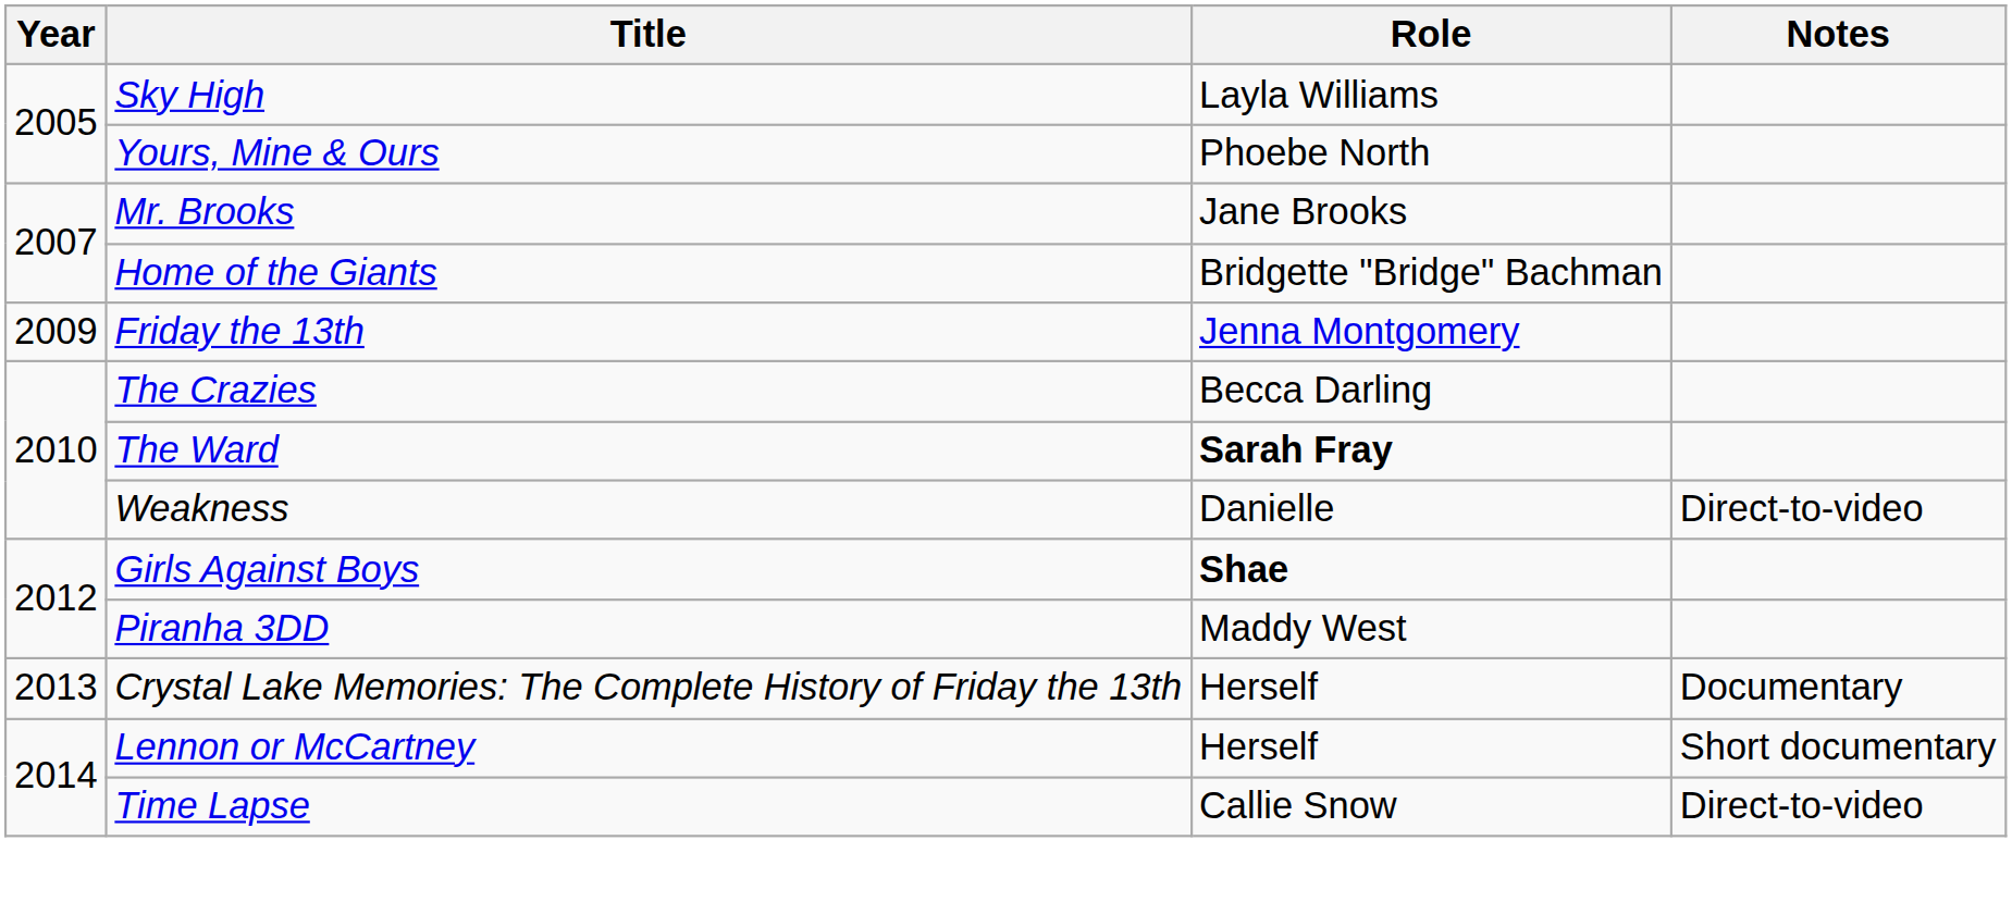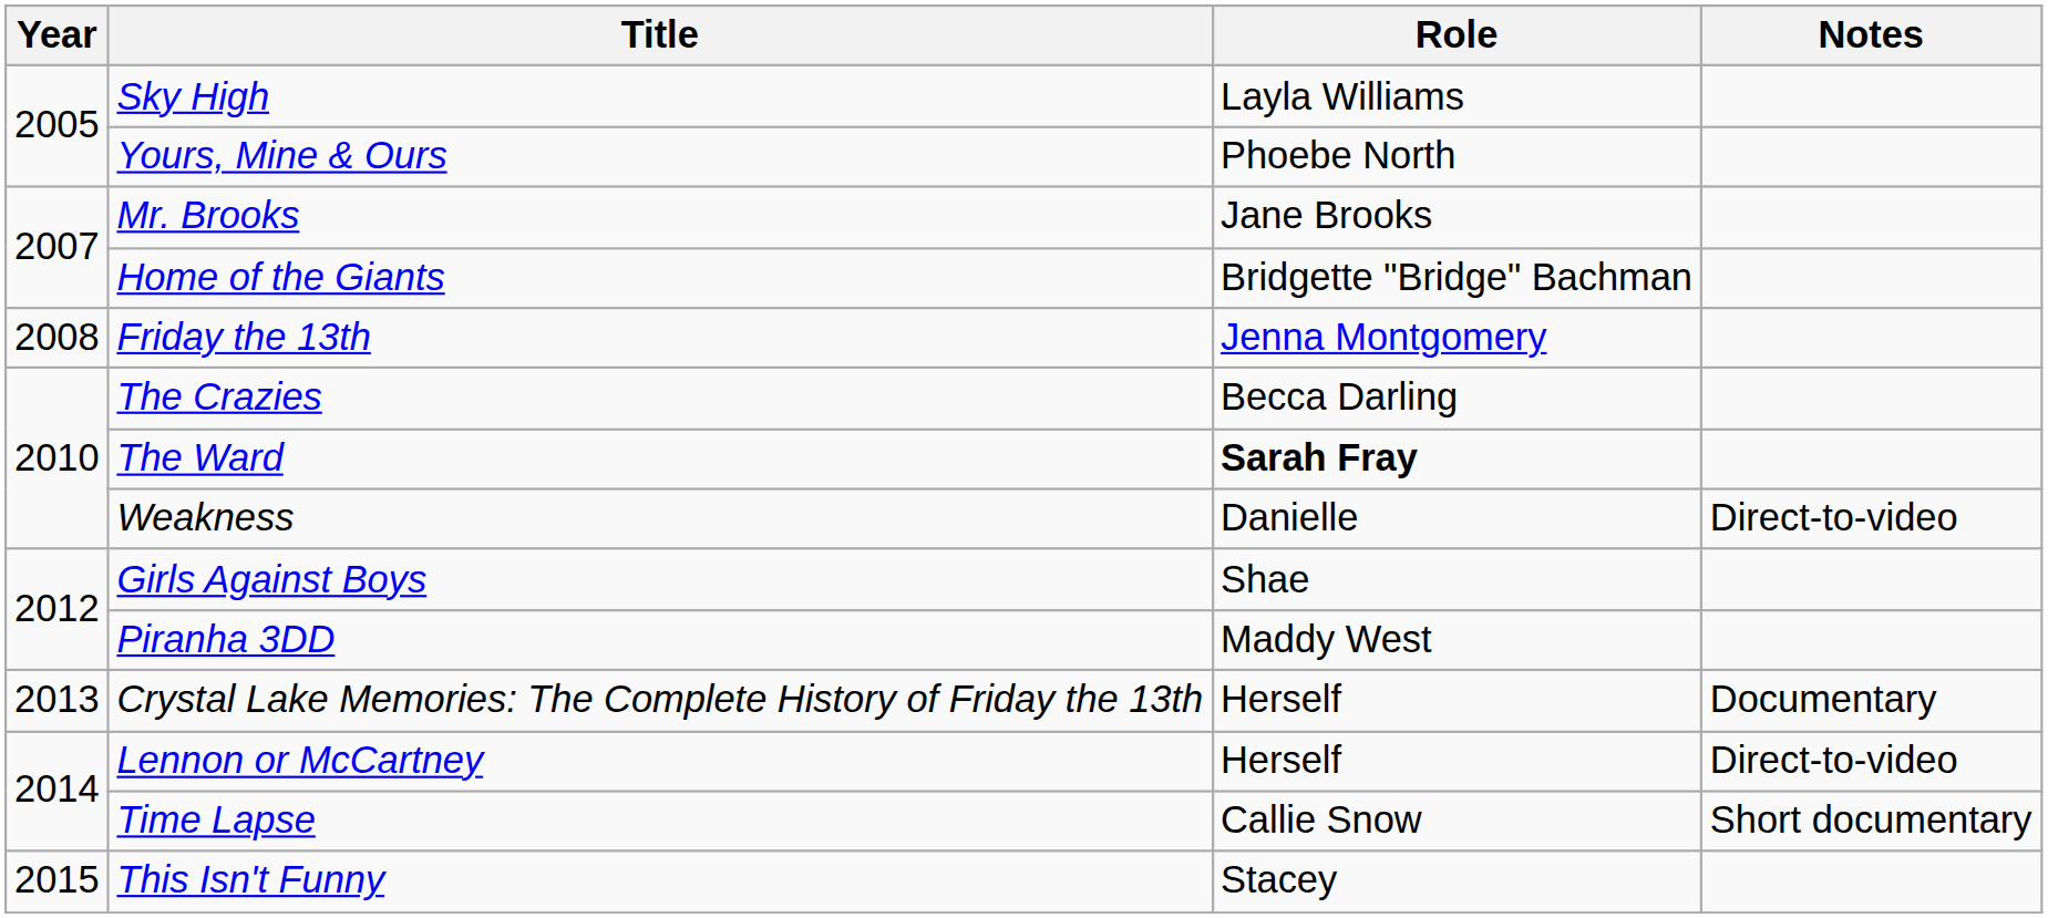 <table class="wikitable sortable">
 <tr>
 <th>Year</th>
 <th>Title</th>
 <th>Role</th>
 <th class="unsortable">Notes</th>
 </tr>
 <tr>
 <td rowspan="2">2005</td>
 <td><em><a href='#'>Sky High</a></em></td>
 <td>Layla Williams</td>
 <td></td>
 </tr>
 <tr>
 <td><em><a href='#'>Yours, Mine & Ours</a></em></td>
 <td>Phoebe North</td>
 <td></td>
 </tr>
 <tr>
 <td rowspan="2">2007</td>
 <td><em><a href='#'>Mr. Brooks</a></em></td>
 <td>Jane Brooks</td>
 <td></td>
 </tr>
 <tr>
 <td><em><a href='#'>Home of the Giants</a></em></td>
 <td>Bridgette "Bridge" Bachman</td>
 <td></td>
 </tr>
 <tr>
-<td>2009</td>
+<td>2008</td>
 <td><em><a href='#'>Friday the 13th</a></em></td>
 <td><a href='#'>Jenna Montgomery</a></td>
 <td></td>
 </tr>
 <tr>
 <td rowspan="3">2010</td>
 <td data-sort-value="Crazies, The"><em><a href='#'>The Crazies</a></em></td>
 <td>Becca Darling</td>
 <td></td>
 </tr>
 <tr>
 <td data-sort-value="Ward, The"><em><a href='#'>The Ward</a></em></td>
 <td><strong>Sarah Fray</strong></td>
 <td></td>
 </tr>
 <tr>
 <td><em>Weakness</em></td>
 <td>Danielle</td>
 <td>Direct-to-video</td>
 </tr>
 <tr>
 <td rowspan="2">2012</td>
 <td><em><a href='#'>Girls Against Boys</a></em></td>
-<td><strong>Shae</strong></td>
+<td>Shae</td>
 <td></td>
 </tr>
 <tr>
 <td><em><a href='#'>Piranha 3DD</a></em></td>
 <td>Maddy West</td>
 <td></td>
 </tr>
 <tr>
 <td>2013</td>
 <td><em>Crystal Lake Memories: The Complete History of Friday the 13th</em></td>
 <td>Herself</td>
 <td>Documentary</td>
 </tr>
 <tr>
 <td rowspan="2">2014</td>
 <td><em><a href='#'>Lennon or McCartney</a></em></td>
 <td>Herself</td>
-<td>Short documentary</td>
+<td>Direct-to-video</td>
 </tr>
 <tr>
 <td><em><a href='#'>Time Lapse</a></em></td>
 <td>Callie Snow</td>
-<td>Direct-to-video</td>
+<td>Short documentary</td>
+</tr>
+<tr>
+<td>2015</td>
+<td><em><a href='#'>This Isn't Funny</a></em></td>
+<td>Stacey</td>
+<td></td>
 </tr>
 </table>
